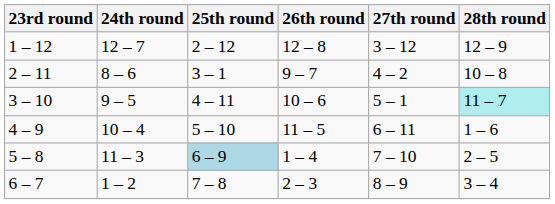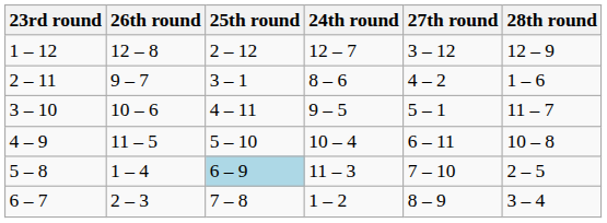 <table class="wikitable">
 <tr>
 <th>23rd round</th>
+<th>26th round</th>
+<th>25th round</th>
 <th>24th round</th>
-<th>25th round</th>
-<th>26th round</th>
 <th>27th round</th>
 <th>28th round</th>
 </tr>
 <tr>
 <td>1 – 12</td>
+<td>12 – 8</td>
+<td>2 – 12</td>
 <td>12 – 7</td>
-<td>2 – 12</td>
-<td>12 – 8</td>
 <td>3 – 12</td>
 <td>12 – 9</td>
 </tr>
 <tr>
 <td>2 – 11</td>
+<td>9 – 7</td>
+<td>3 – 1</td>
 <td>8 – 6</td>
-<td>3 – 1</td>
-<td>9 – 7</td>
 <td>4 – 2</td>
+<td>1 – 6</td>
+</tr>
+<tr>
+<td>3 – 10</td>
+<td>10 – 6</td>
+<td>4 – 11</td>
+<td>9 – 5</td>
+<td>5 – 1</td>
+<td>11 – 7</td>
+</tr>
+<tr>
+<td>4 – 9</td>
+<td>11 – 5</td>
+<td>5 – 10</td>
+<td>10 – 4</td>
+<td>6 – 11</td>
 <td>10 – 8</td>
 </tr>
 <tr>
-<td>3 – 10</td>
-<td>9 – 5</td>
-<td>4 – 11</td>
-<td>10 – 6</td>
-<td>5 – 1</td>
-<td style="background: paleturquoise;">11 – 7</td>
-</tr>
-<tr>
-<td>4 – 9</td>
-<td>10 – 4</td>
-<td>5 – 10</td>
-<td>11 – 5</td>
-<td>6 – 11</td>
-<td>1 – 6</td>
-</tr>
-<tr>
 <td>5 – 8</td>
+<td>1 – 4</td>
+<td style="background: lightblue;">6 – 9</td>
 <td>11 – 3</td>
-<td style="background: lightblue;">6 – 9</td>
-<td>1 – 4</td>
 <td>7 – 10</td>
 <td>2 – 5</td>
 </tr>
 <tr>
 <td>6 – 7</td>
+<td>2 – 3</td>
+<td>7 – 8</td>
 <td>1 – 2</td>
-<td>7 – 8</td>
-<td>2 – 3</td>
 <td>8 – 9</td>
 <td>3 – 4</td>
 </tr>
 </table>
